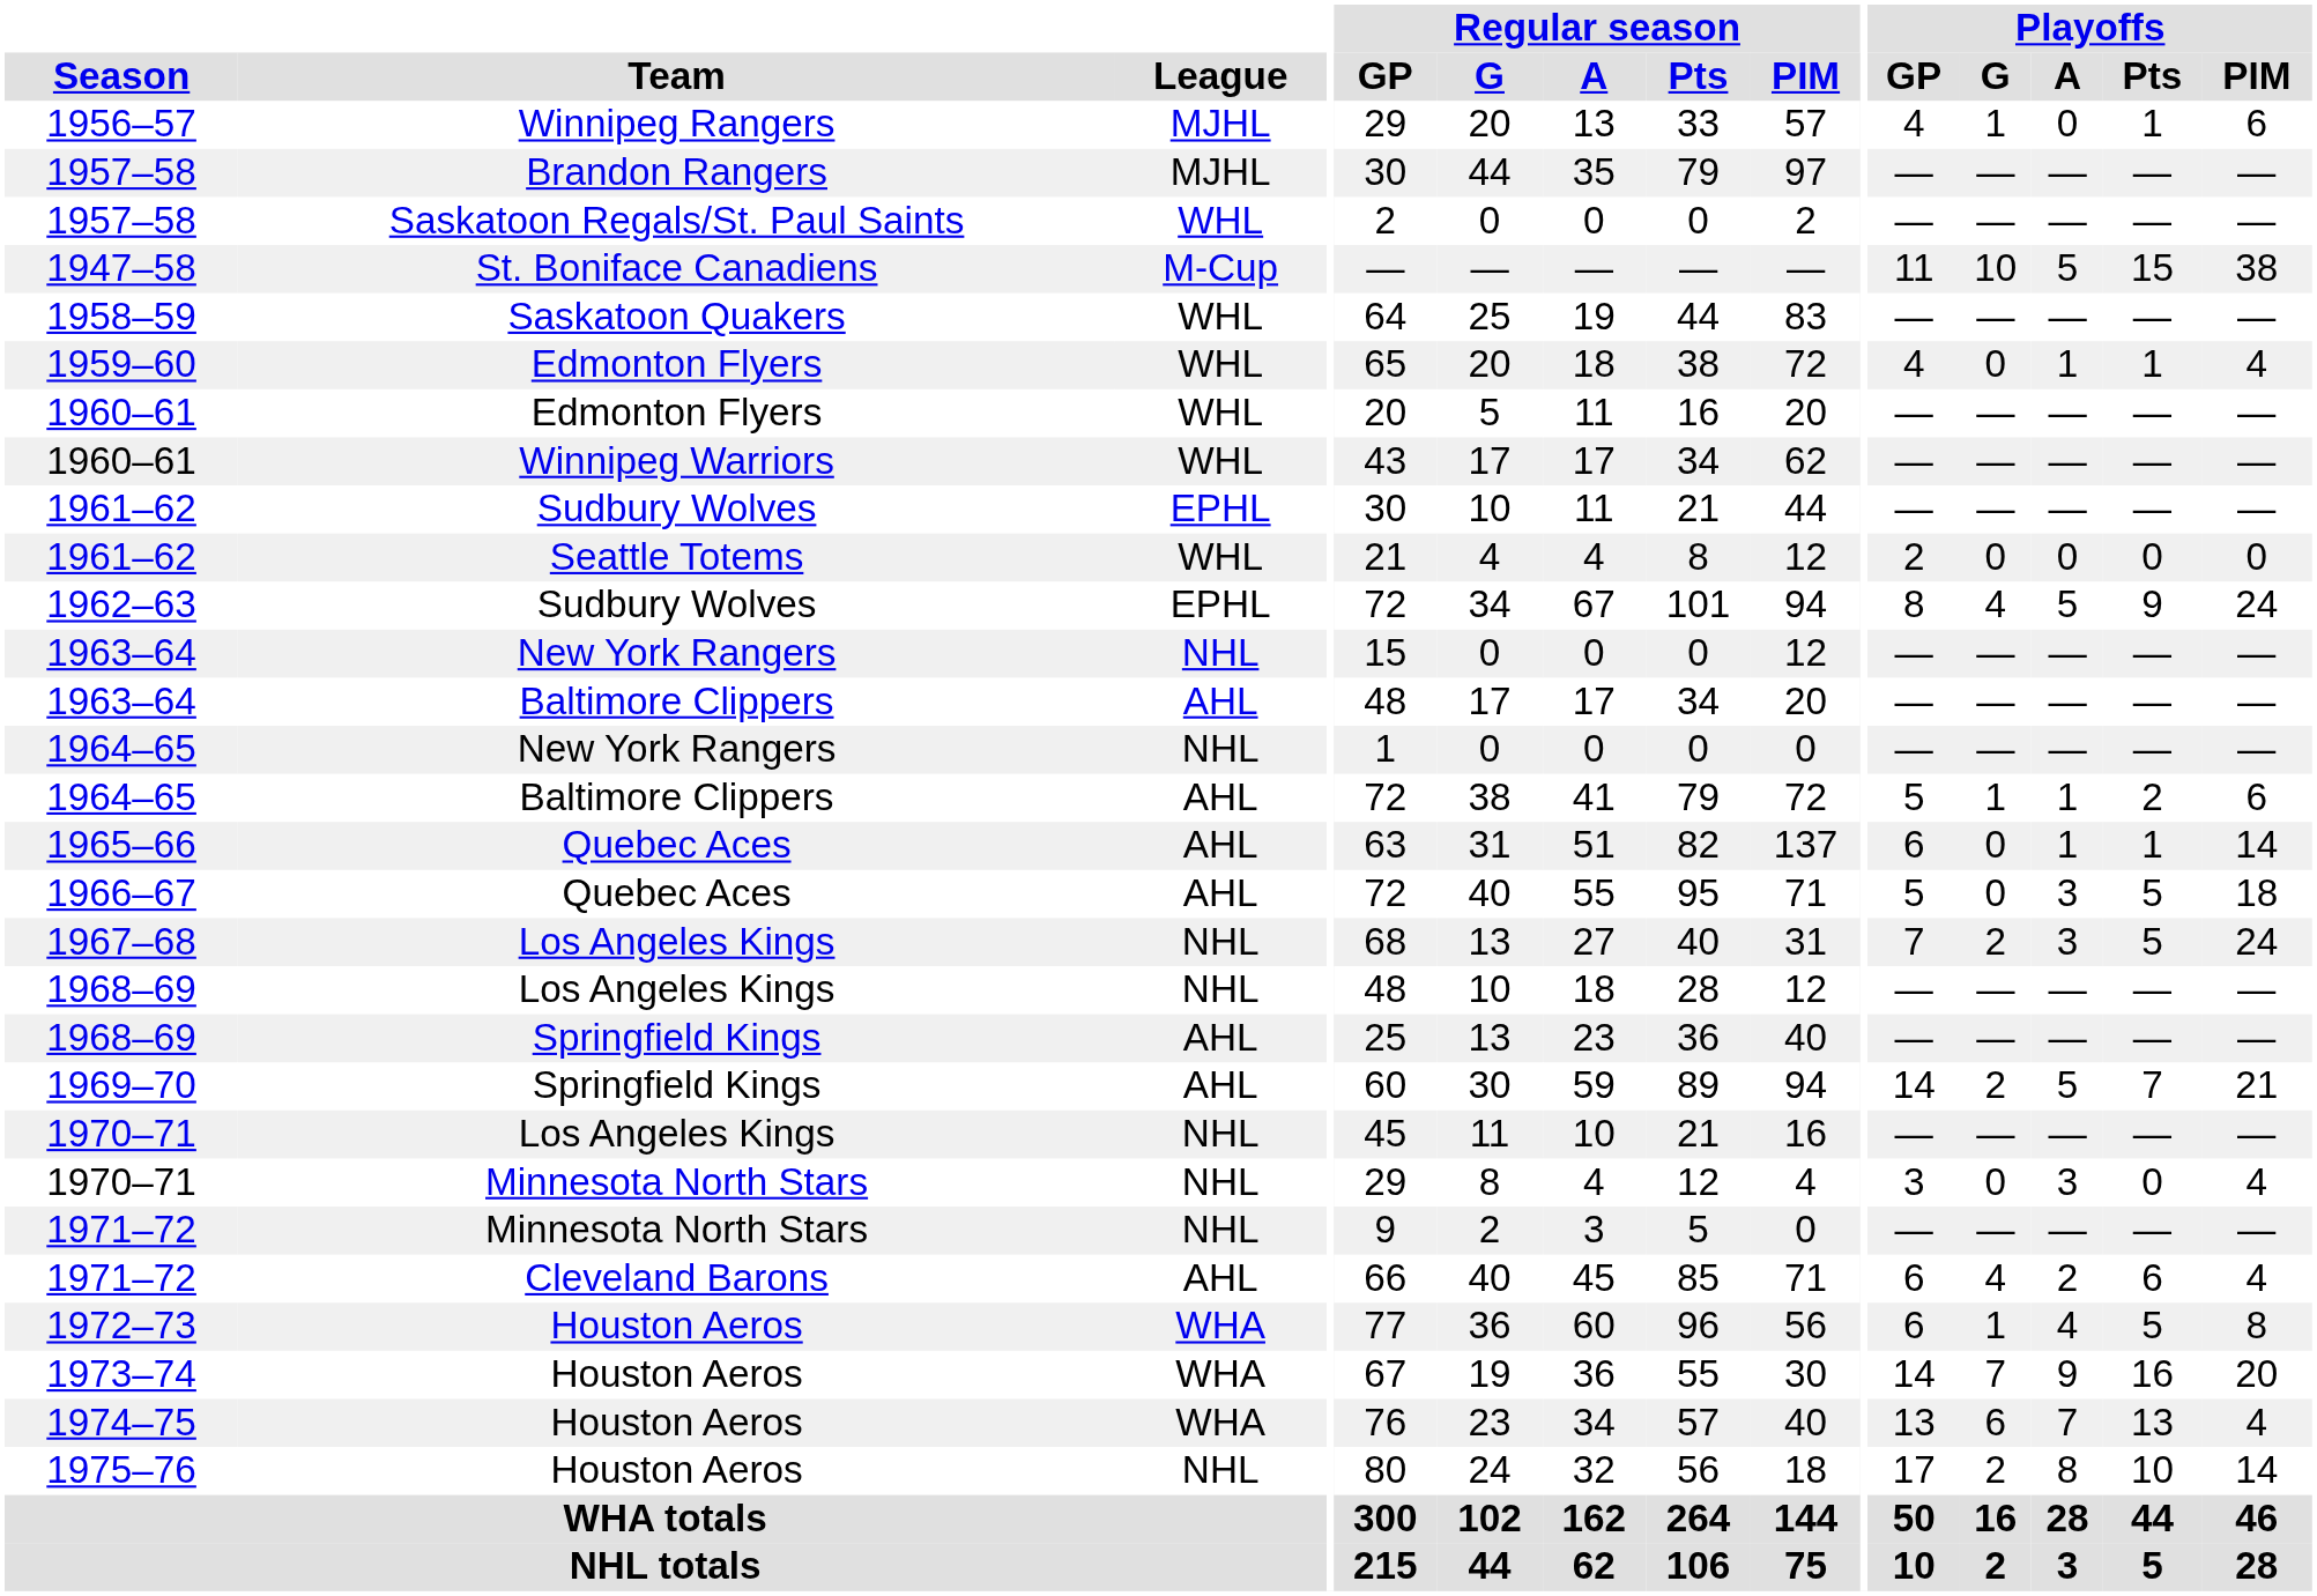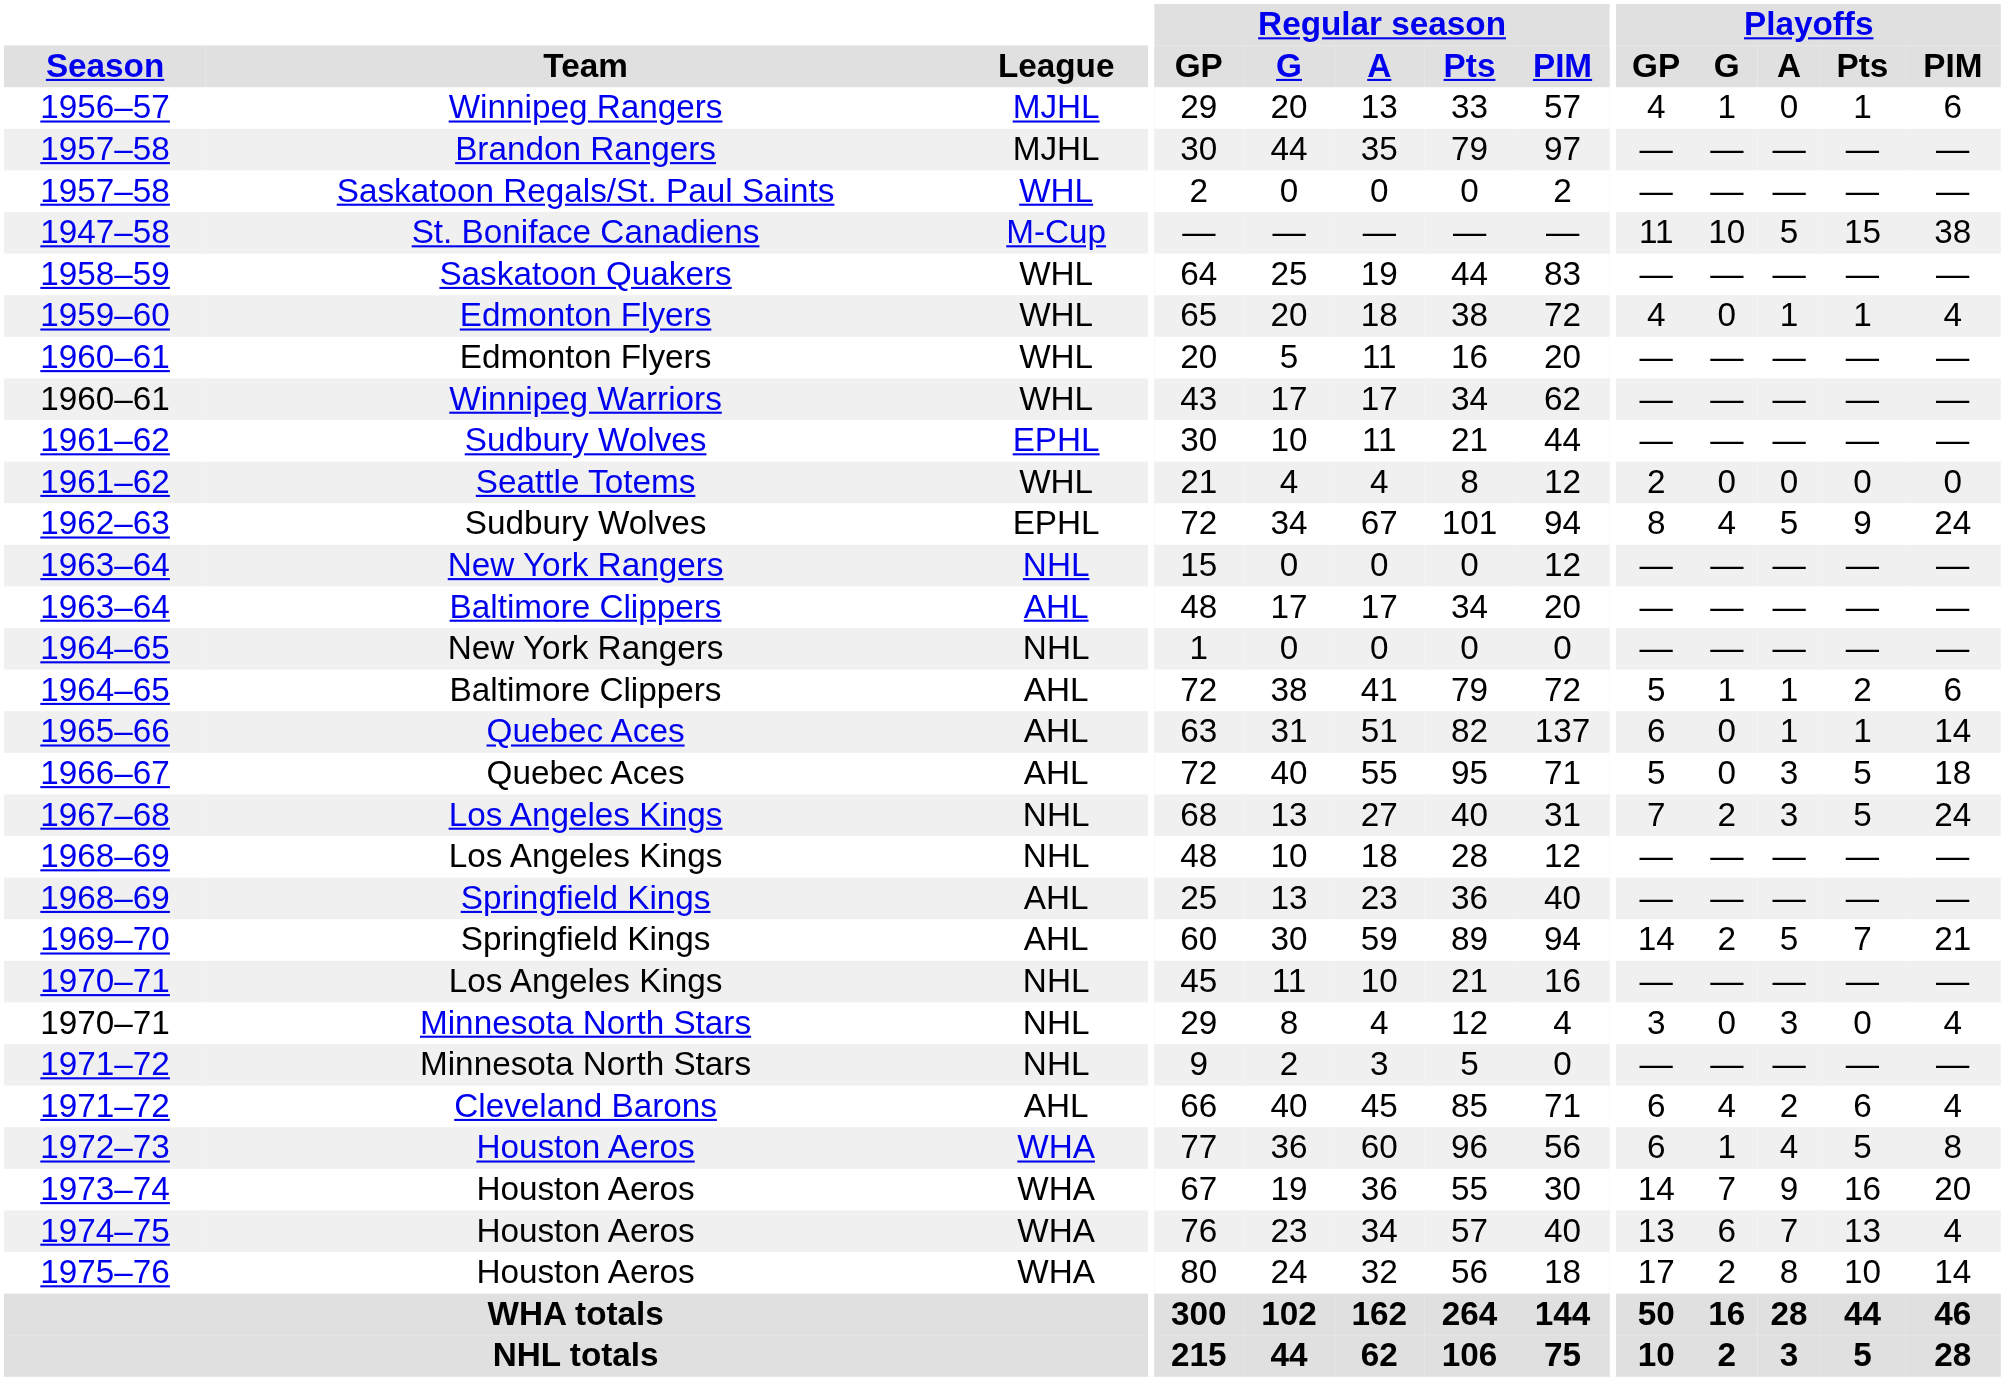 <table border="0" cellpadding="1" cellspacing="0" style="text-align:center; width:60em">
 <tr bgcolor="#e0e0e0">
 <th colspan="3" bgcolor="#ffffff"></th>
 <th rowspan="100" bgcolor="#ffffff"></th>
 <th colspan="5"><a href='#'>Regular season</a></th>
 <th rowspan="100" bgcolor="#ffffff"></th>
 <th colspan="5"><a href='#'>Playoffs</a></th>
 </tr>
 <tr bgcolor="#e0e0e0">
 <th><a href='#'>Season</a></th>
 <th>Team</th>
 <th>League</th>
 <th>GP</th>
 <th><a href='#'>G</a></th>
 <th><a href='#'>A</a></th>
 <th><a href='#'>Pts</a></th>
 <th><a href='#'>PIM</a></th>
 <th>GP</th>
 <th>G</th>
 <th>A</th>
 <th>Pts</th>
 <th>PIM</th>
 </tr>
 <tr>
 <td><a href='#'>1956–57</a></td>
 <td><a href='#'>Winnipeg Rangers</a></td>
 <td><a href='#'>MJHL</a></td>
 <td>29</td>
 <td>20</td>
 <td>13</td>
 <td>33</td>
 <td>57</td>
 <td>4</td>
 <td>1</td>
 <td>0</td>
 <td>1</td>
 <td>6</td>
 </tr>
 <tr bgcolor="#f0f0f0">
 <td><a href='#'>1957–58</a></td>
 <td><a href='#'>Brandon Rangers</a></td>
 <td>MJHL</td>
 <td>30</td>
 <td>44</td>
 <td>35</td>
 <td>79</td>
 <td>97</td>
 <td>—</td>
 <td>—</td>
 <td>—</td>
 <td>—</td>
 <td>—</td>
 </tr>
 <tr>
 <td><a href='#'>1957–58</a></td>
 <td><a href='#'>Saskatoon Regals/St. Paul Saints</a></td>
 <td><a href='#'>WHL</a></td>
 <td>2</td>
 <td>0</td>
 <td>0</td>
 <td>0</td>
 <td>2</td>
 <td>—</td>
 <td>—</td>
 <td>—</td>
 <td>—</td>
 <td>—</td>
 </tr>
 <tr bgcolor="#f0f0f0">
 <td><a href='#'>1947–58</a></td>
 <td><a href='#'>St. Boniface Canadiens</a></td>
 <td><a href='#'>M-Cup</a></td>
 <td>—</td>
 <td>—</td>
 <td>—</td>
 <td>—</td>
 <td>—</td>
 <td>11</td>
 <td>10</td>
 <td>5</td>
 <td>15</td>
 <td>38</td>
 </tr>
 <tr>
 <td><a href='#'>1958–59</a></td>
 <td><a href='#'>Saskatoon Quakers</a></td>
 <td>WHL</td>
 <td>64</td>
 <td>25</td>
 <td>19</td>
 <td>44</td>
 <td>83</td>
 <td>—</td>
 <td>—</td>
 <td>—</td>
 <td>—</td>
 <td>—</td>
 </tr>
 <tr bgcolor="#f0f0f0">
 <td><a href='#'>1959–60</a></td>
 <td><a href='#'>Edmonton Flyers</a></td>
 <td>WHL</td>
 <td>65</td>
 <td>20</td>
 <td>18</td>
 <td>38</td>
 <td>72</td>
 <td>4</td>
 <td>0</td>
 <td>1</td>
 <td>1</td>
 <td>4</td>
 </tr>
 <tr>
 <td><a href='#'>1960–61</a></td>
 <td>Edmonton Flyers</td>
 <td>WHL</td>
 <td>20</td>
 <td>5</td>
 <td>11</td>
 <td>16</td>
 <td>20</td>
 <td>—</td>
 <td>—</td>
 <td>—</td>
 <td>—</td>
 <td>—</td>
 </tr>
 <tr bgcolor="#f0f0f0">
 <td>1960–61</td>
 <td><a href='#'>Winnipeg Warriors</a></td>
 <td>WHL</td>
 <td>43</td>
 <td>17</td>
 <td>17</td>
 <td>34</td>
 <td>62</td>
 <td>—</td>
 <td>—</td>
 <td>—</td>
 <td>—</td>
 <td>—</td>
 </tr>
 <tr>
 <td><a href='#'>1961–62</a></td>
 <td><a href='#'>Sudbury Wolves</a></td>
 <td><a href='#'>EPHL</a></td>
 <td>30</td>
 <td>10</td>
 <td>11</td>
 <td>21</td>
 <td>44</td>
 <td>—</td>
 <td>—</td>
 <td>—</td>
 <td>—</td>
 <td>—</td>
 </tr>
 <tr bgcolor="#f0f0f0">
 <td><a href='#'>1961–62</a></td>
 <td><a href='#'>Seattle Totems</a></td>
 <td>WHL</td>
 <td>21</td>
 <td>4</td>
 <td>4</td>
 <td>8</td>
 <td>12</td>
 <td>2</td>
 <td>0</td>
 <td>0</td>
 <td>0</td>
 <td>0</td>
 </tr>
 <tr>
 <td><a href='#'>1962–63</a></td>
 <td>Sudbury Wolves</td>
 <td>EPHL</td>
 <td>72</td>
 <td>34</td>
 <td>67</td>
 <td>101</td>
 <td>94</td>
 <td>8</td>
 <td>4</td>
 <td>5</td>
 <td>9</td>
 <td>24</td>
 </tr>
 <tr bgcolor="#f0f0f0">
 <td><a href='#'>1963–64</a></td>
 <td><a href='#'>New York Rangers</a></td>
 <td><a href='#'>NHL</a></td>
 <td>15</td>
 <td>0</td>
 <td>0</td>
 <td>0</td>
 <td>12</td>
 <td>—</td>
 <td>—</td>
 <td>—</td>
 <td>—</td>
 <td>—</td>
 </tr>
 <tr>
 <td><a href='#'>1963–64</a></td>
 <td><a href='#'>Baltimore Clippers</a></td>
 <td><a href='#'>AHL</a></td>
 <td>48</td>
 <td>17</td>
 <td>17</td>
 <td>34</td>
 <td>20</td>
 <td>—</td>
 <td>—</td>
 <td>—</td>
 <td>—</td>
 <td>—</td>
 </tr>
 <tr bgcolor="#f0f0f0">
 <td><a href='#'>1964–65</a></td>
 <td>New York Rangers</td>
 <td>NHL</td>
 <td>1</td>
 <td>0</td>
 <td>0</td>
 <td>0</td>
 <td>0</td>
 <td>—</td>
 <td>—</td>
 <td>—</td>
 <td>—</td>
 <td>—</td>
 </tr>
 <tr>
 <td><a href='#'>1964–65</a></td>
 <td>Baltimore Clippers</td>
 <td>AHL</td>
 <td>72</td>
 <td>38</td>
 <td>41</td>
 <td>79</td>
 <td>72</td>
 <td>5</td>
 <td>1</td>
 <td>1</td>
 <td>2</td>
 <td>6</td>
 </tr>
 <tr bgcolor="#f0f0f0">
 <td><a href='#'>1965–66</a></td>
 <td><a href='#'>Quebec Aces</a></td>
 <td>AHL</td>
 <td>63</td>
 <td>31</td>
 <td>51</td>
 <td>82</td>
 <td>137</td>
 <td>6</td>
 <td>0</td>
 <td>1</td>
 <td>1</td>
 <td>14</td>
 </tr>
 <tr>
 <td><a href='#'>1966–67</a></td>
 <td>Quebec Aces</td>
 <td>AHL</td>
 <td>72</td>
 <td>40</td>
 <td>55</td>
 <td>95</td>
 <td>71</td>
 <td>5</td>
 <td>0</td>
 <td>3</td>
 <td>5</td>
 <td>18</td>
 </tr>
 <tr bgcolor="#f0f0f0">
 <td><a href='#'>1967–68</a></td>
 <td><a href='#'>Los Angeles Kings</a></td>
 <td>NHL</td>
 <td>68</td>
 <td>13</td>
 <td>27</td>
 <td>40</td>
 <td>31</td>
 <td>7</td>
 <td>2</td>
 <td>3</td>
 <td>5</td>
 <td>24</td>
 </tr>
 <tr>
 <td><a href='#'>1968–69</a></td>
 <td>Los Angeles Kings</td>
 <td>NHL</td>
 <td>48</td>
 <td>10</td>
 <td>18</td>
 <td>28</td>
 <td>12</td>
 <td>—</td>
 <td>—</td>
 <td>—</td>
 <td>—</td>
 <td>—</td>
 </tr>
 <tr bgcolor="#f0f0f0">
 <td><a href='#'>1968–69</a></td>
 <td><a href='#'>Springfield Kings</a></td>
 <td>AHL</td>
 <td>25</td>
 <td>13</td>
 <td>23</td>
 <td>36</td>
 <td>40</td>
 <td>—</td>
 <td>—</td>
 <td>—</td>
 <td>—</td>
 <td>—</td>
 </tr>
 <tr>
 <td><a href='#'>1969–70</a></td>
 <td>Springfield Kings</td>
 <td>AHL</td>
 <td>60</td>
 <td>30</td>
 <td>59</td>
 <td>89</td>
 <td>94</td>
 <td>14</td>
 <td>2</td>
 <td>5</td>
 <td>7</td>
 <td>21</td>
 </tr>
 <tr bgcolor="#f0f0f0">
 <td><a href='#'>1970–71</a></td>
 <td>Los Angeles Kings</td>
 <td>NHL</td>
 <td>45</td>
 <td>11</td>
 <td>10</td>
 <td>21</td>
 <td>16</td>
 <td>—</td>
 <td>—</td>
 <td>—</td>
 <td>—</td>
 <td>—</td>
 </tr>
 <tr>
 <td>1970–71</td>
 <td><a href='#'>Minnesota North Stars</a></td>
 <td>NHL</td>
 <td>29</td>
 <td>8</td>
 <td>4</td>
 <td>12</td>
 <td>4</td>
 <td>3</td>
 <td>0</td>
 <td>3</td>
 <td>0</td>
 <td>4</td>
 </tr>
 <tr bgcolor="#f0f0f0">
 <td><a href='#'>1971–72</a></td>
 <td>Minnesota North Stars</td>
 <td>NHL</td>
 <td>9</td>
 <td>2</td>
 <td>3</td>
 <td>5</td>
 <td>0</td>
 <td>—</td>
 <td>—</td>
 <td>—</td>
 <td>—</td>
 <td>—</td>
 </tr>
 <tr>
 <td><a href='#'>1971–72</a></td>
 <td><a href='#'>Cleveland Barons</a></td>
 <td>AHL</td>
 <td>66</td>
 <td>40</td>
 <td>45</td>
 <td>85</td>
 <td>71</td>
 <td>6</td>
 <td>4</td>
 <td>2</td>
 <td>6</td>
 <td>4</td>
 </tr>
 <tr bgcolor="#f0f0f0">
 <td><a href='#'>1972–73</a></td>
 <td><a href='#'>Houston Aeros</a></td>
 <td><a href='#'>WHA</a></td>
 <td>77</td>
 <td>36</td>
 <td>60</td>
 <td>96</td>
 <td>56</td>
 <td>6</td>
 <td>1</td>
 <td>4</td>
 <td>5</td>
 <td>8</td>
 </tr>
 <tr>
 <td><a href='#'>1973–74</a></td>
 <td>Houston Aeros</td>
 <td>WHA</td>
 <td>67</td>
 <td>19</td>
 <td>36</td>
 <td>55</td>
 <td>30</td>
 <td>14</td>
 <td>7</td>
 <td>9</td>
 <td>16</td>
 <td>20</td>
 </tr>
 <tr bgcolor="#f0f0f0">
 <td><a href='#'>1974–75</a></td>
 <td>Houston Aeros</td>
 <td>WHA</td>
 <td>76</td>
 <td>23</td>
 <td>34</td>
 <td>57</td>
 <td>40</td>
 <td>13</td>
 <td>6</td>
 <td>7</td>
 <td>13</td>
 <td>4</td>
 </tr>
 <tr>
 <td><a href='#'>1975–76</a></td>
 <td>Houston Aeros</td>
-<td>NHL</td>
+<td>WHA</td>
 <td>80</td>
 <td>24</td>
 <td>32</td>
 <td>56</td>
 <td>18</td>
 <td>17</td>
 <td>2</td>
 <td>8</td>
 <td>10</td>
 <td>14</td>
 </tr>
 <tr bgcolor="#e0e0e0">
 <th colspan="3">WHA totals</th>
 <th>300</th>
 <th>102</th>
 <th>162</th>
 <th>264</th>
 <th>144</th>
 <th>50</th>
 <th>16</th>
 <th>28</th>
 <th>44</th>
 <th>46</th>
 </tr>
 <tr bgcolor="#e0e0e0">
 <th colspan="3">NHL totals</th>
 <th>215</th>
 <th>44</th>
 <th>62</th>
 <th>106</th>
 <th>75</th>
 <th>10</th>
 <th>2</th>
 <th>3</th>
 <th>5</th>
 <th>28</th>
 </tr>
 </table>
